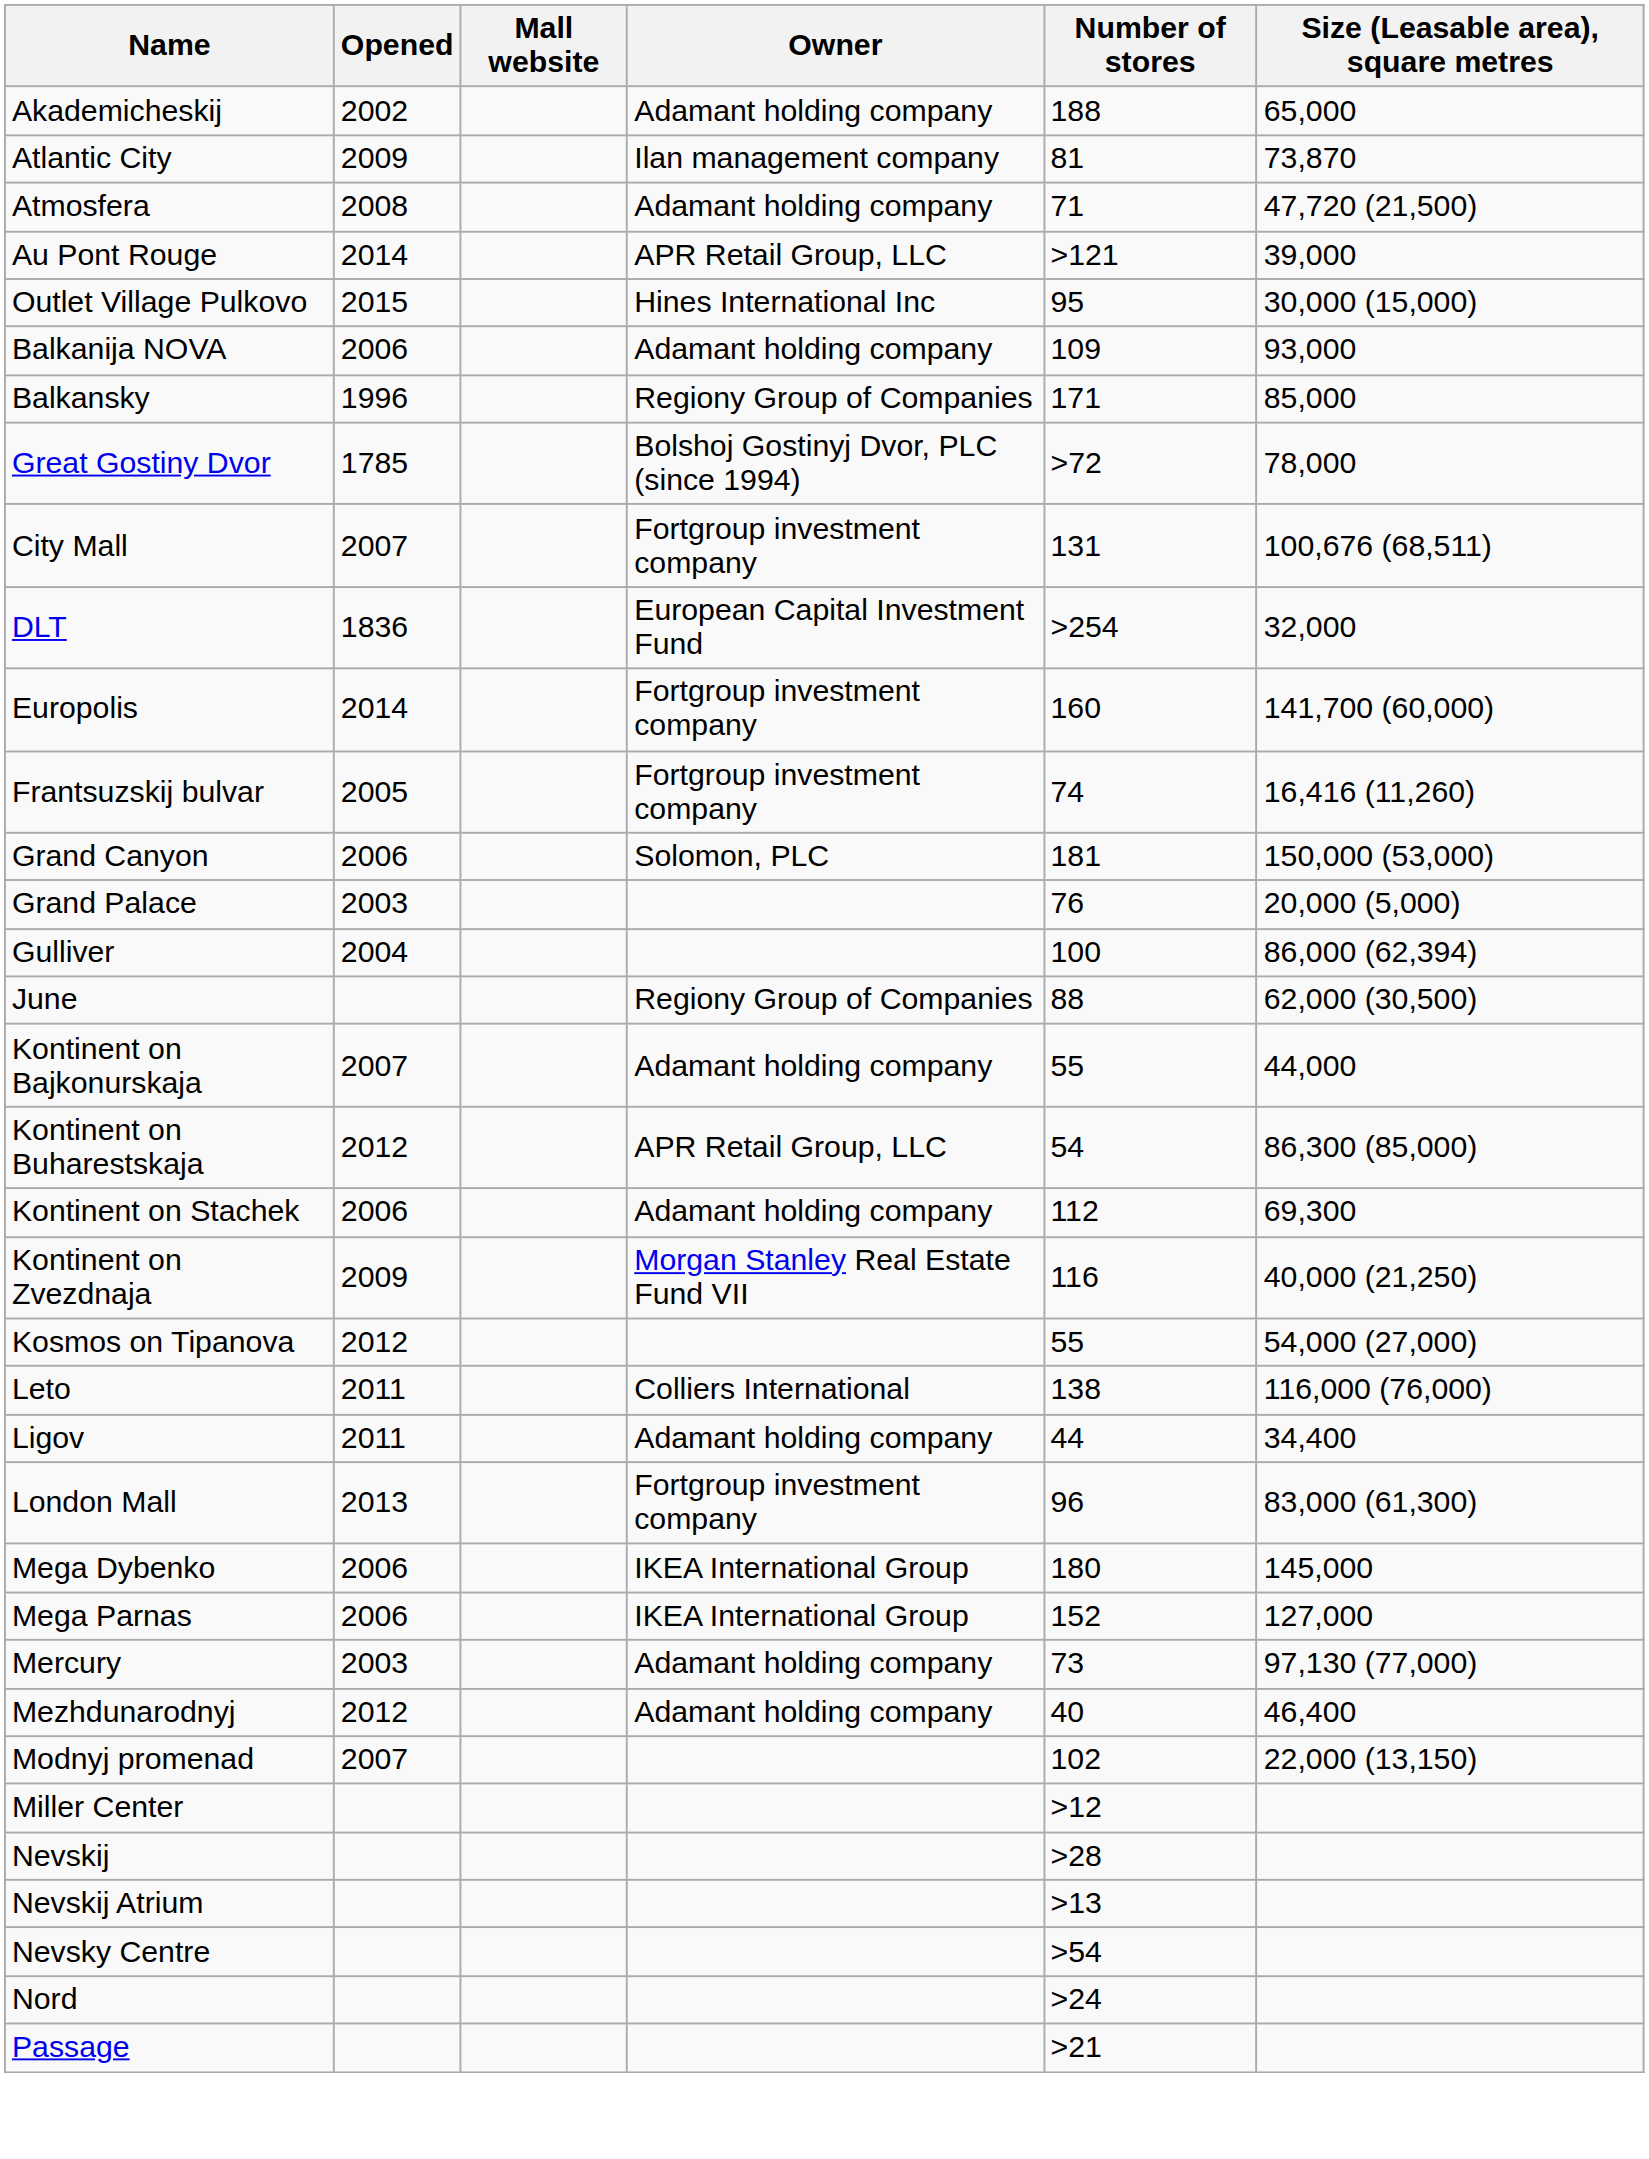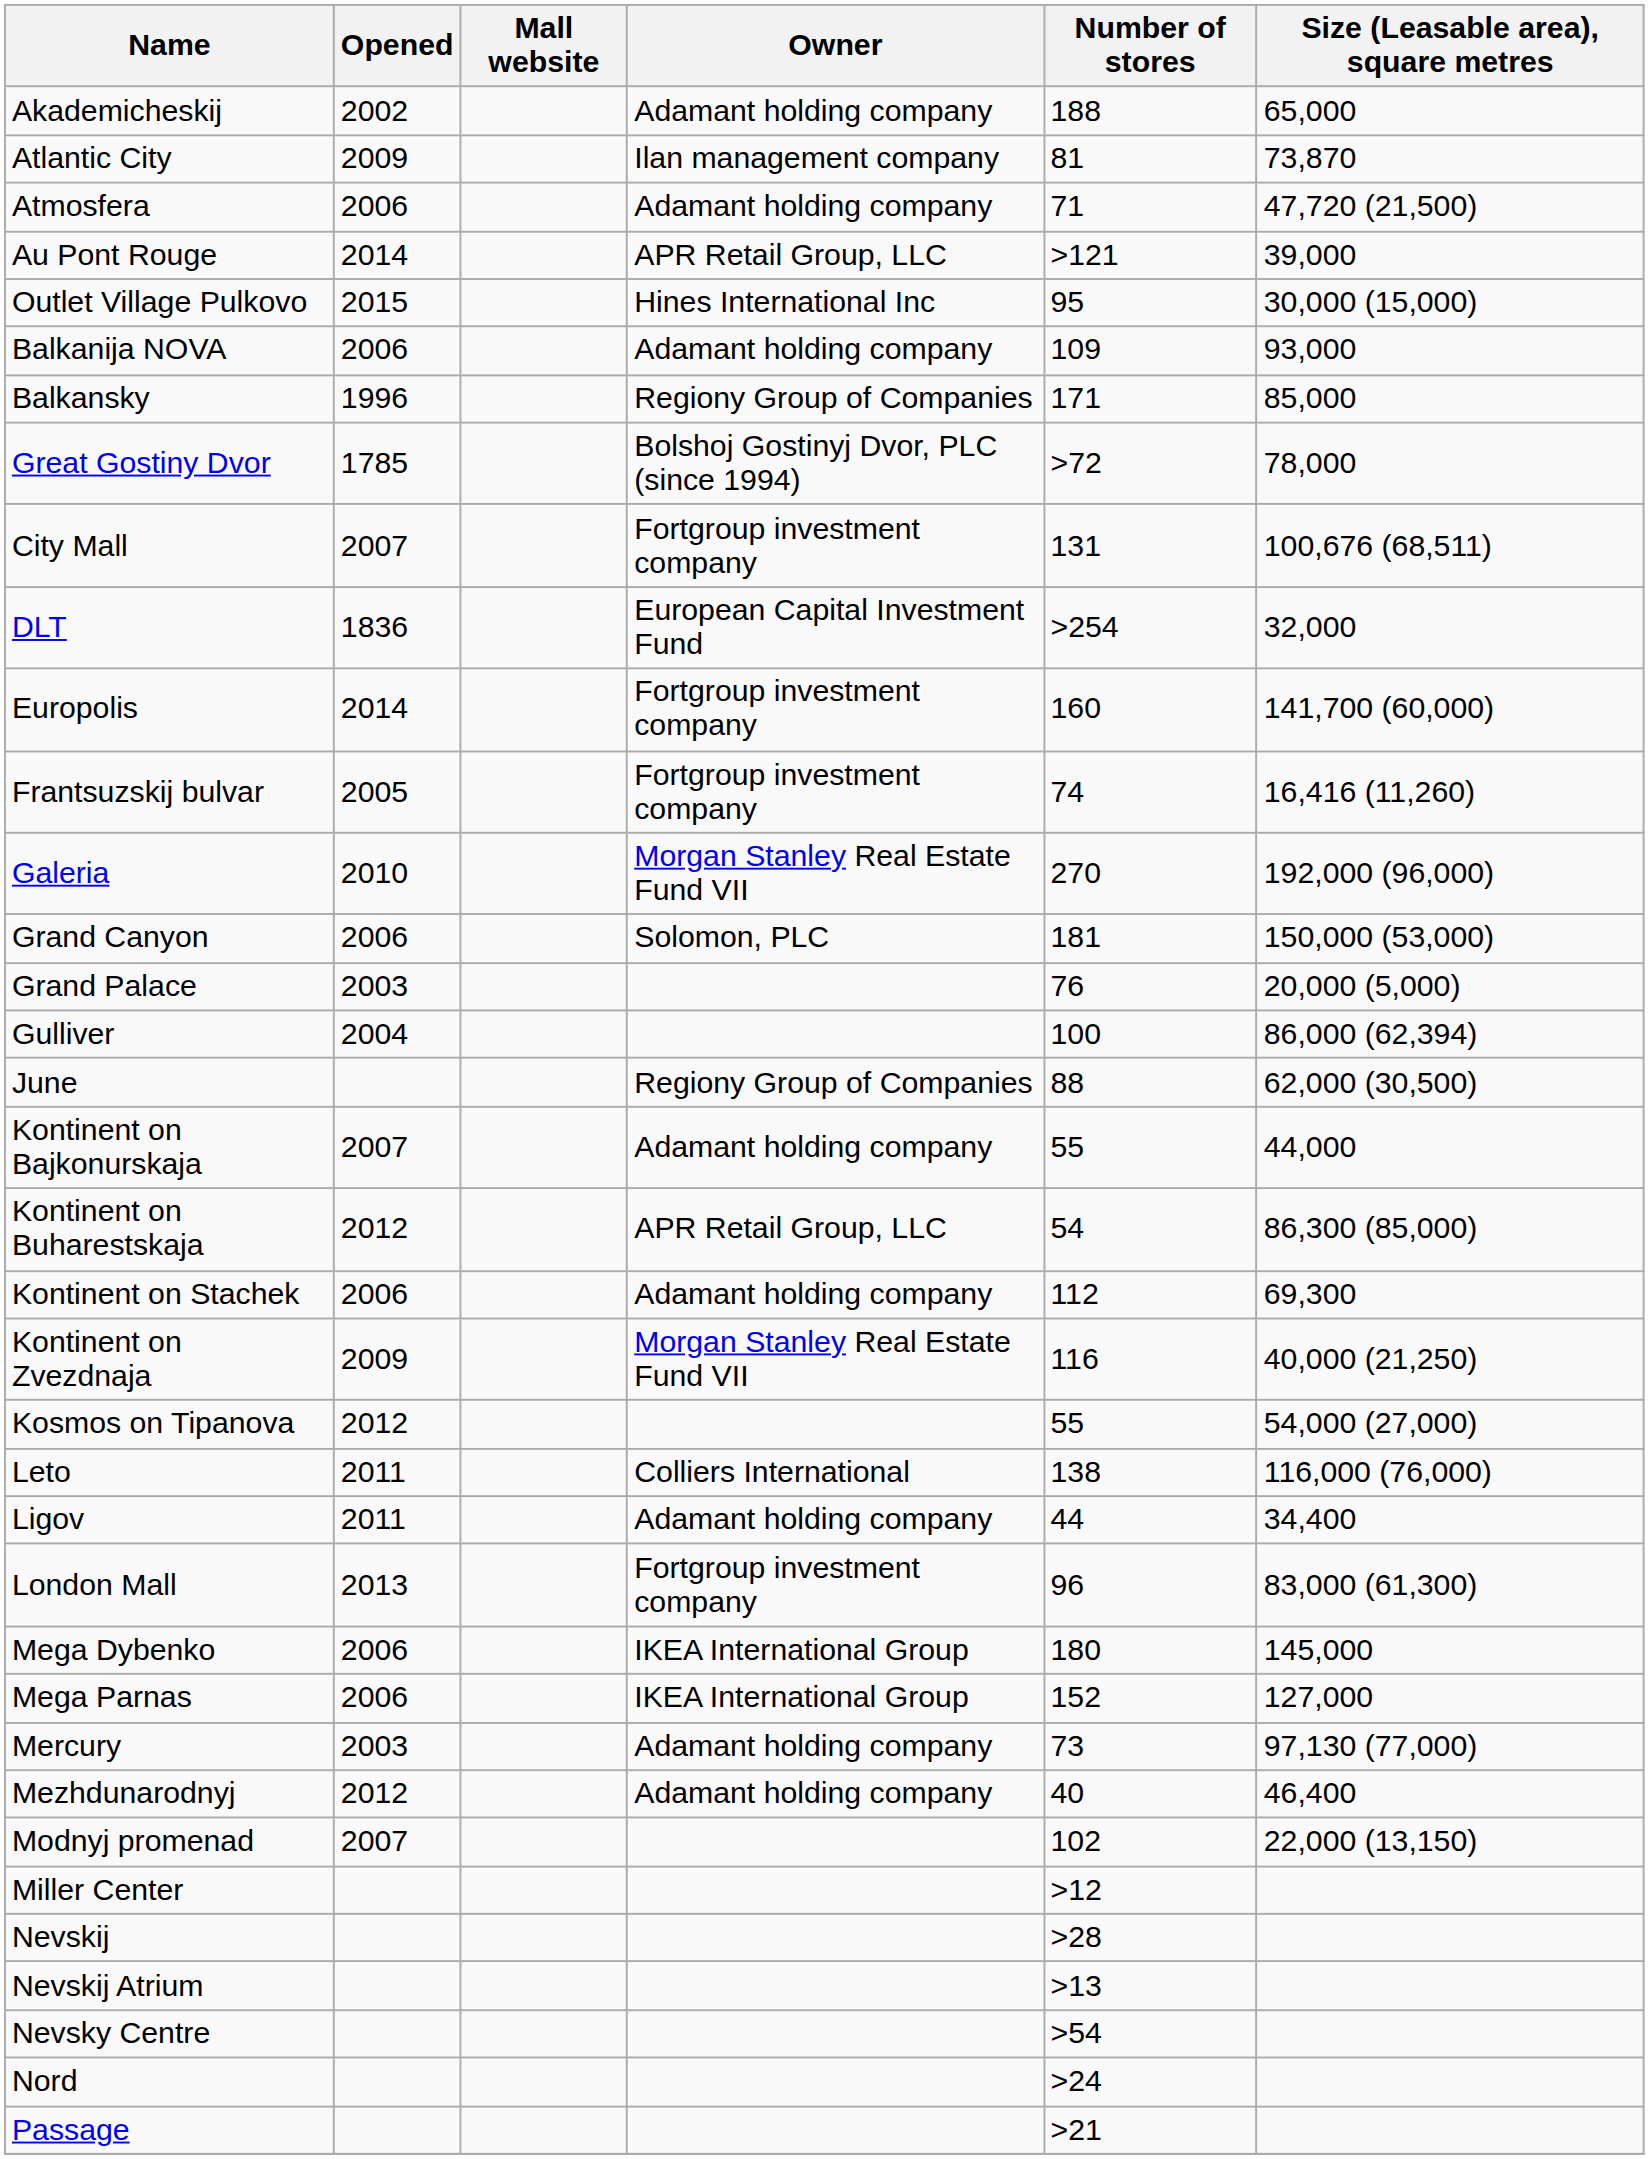 <table class=wikitable>
 <tr>
 <th>Name</th>
 <th>Opened</th>
 <th>Mall website</th>
 <th>Owner</th>
 <th>Number of stores</th>
 <th>Size (Leasable area), square metres</th>
 </tr>
 <tr>
 <td>Akademicheskij</td>
 <td>2002</td>
 <td></td>
 <td>Adamant holding company</td>
 <td>188</td>
 <td>65,000</td>
 </tr>
 <tr>
 <td>Atlantic City</td>
 <td>2009</td>
 <td></td>
 <td>Ilan management company</td>
 <td>81</td>
 <td>73,870</td>
 </tr>
 <tr>
 <td>Atmosfera</td>
-<td>2008</td>
+<td>2006</td>
 <td></td>
 <td>Adamant holding company</td>
 <td>71</td>
 <td>47,720 (21,500)</td>
 </tr>
 <tr>
 <td>Au Pont Rouge</td>
 <td>2014</td>
 <td></td>
 <td>APR Retail Group, LLC</td>
 <td>>121</td>
 <td>39,000</td>
 </tr>
 <tr>
 <td>Outlet Village Pulkovo</td>
 <td>2015</td>
 <td></td>
 <td>Hines International Inc</td>
 <td>95</td>
 <td>30,000 (15,000)</td>
 </tr>
 <tr>
 <td>Balkanija NOVA</td>
 <td>2006</td>
 <td></td>
 <td>Adamant holding company</td>
 <td>109</td>
 <td>93,000</td>
 </tr>
 <tr>
 <td>Balkansky</td>
 <td>1996</td>
 <td></td>
 <td>Regiony Group of Companies</td>
 <td>171</td>
 <td>85,000</td>
 </tr>
 <tr>
 <td><a href='#'>Great Gostiny Dvor</a></td>
 <td>1785</td>
 <td></td>
 <td>Bolshoj Gostinyj Dvor, PLC (since 1994)</td>
 <td>>72</td>
 <td>78,000</td>
 </tr>
 <tr>
 <td>City Mall</td>
 <td>2007</td>
 <td></td>
 <td>Fortgroup investment company</td>
 <td>131</td>
 <td>100,676 (68,511)</td>
 </tr>
 <tr>
 <td><a href='#'>DLT</a></td>
 <td>1836</td>
 <td></td>
 <td>European Capital Investment Fund</td>
 <td>>254</td>
 <td>32,000</td>
 </tr>
 <tr>
 <td>Europolis</td>
 <td>2014</td>
 <td></td>
 <td>Fortgroup investment company</td>
 <td>160</td>
 <td>141,700 (60,000)</td>
 </tr>
 <tr>
 <td>Frantsuzskij bulvar</td>
 <td>2005</td>
 <td></td>
 <td>Fortgroup investment company</td>
 <td>74</td>
 <td>16,416 (11,260)</td>
+</tr>
+<tr>
+<td><a href='#'>Galeria</a></td>
+<td>2010</td>
+<td></td>
+<td><a href='#'>Morgan Stanley</a> Real Estate Fund VII</td>
+<td>270</td>
+<td>192,000 (96,000)</td>
 </tr>
 <tr>
 <td>Grand Canyon</td>
 <td>2006</td>
 <td></td>
 <td>Solomon, PLC</td>
 <td>181</td>
 <td>150,000 (53,000)</td>
 </tr>
 <tr>
 <td>Grand Palace</td>
 <td>2003</td>
 <td></td>
 <td></td>
 <td>76</td>
 <td>20,000 (5,000)</td>
 </tr>
 <tr>
 <td>Gulliver</td>
 <td>2004</td>
 <td></td>
 <td></td>
 <td>100</td>
 <td>86,000 (62,394)</td>
 </tr>
 <tr>
 <td>June</td>
 <td></td>
 <td></td>
 <td>Regiony Group of Companies</td>
 <td>88</td>
 <td>62,000 (30,500)</td>
 </tr>
 <tr>
 <td>Kontinent on Bajkonurskaja</td>
 <td>2007</td>
 <td></td>
 <td>Adamant holding company</td>
 <td>55</td>
 <td>44,000</td>
 </tr>
 <tr>
 <td>Kontinent on Buharestskaja</td>
 <td>2012</td>
 <td></td>
 <td>APR Retail Group, LLC</td>
 <td>54</td>
 <td>86,300 (85,000)</td>
 </tr>
 <tr>
 <td>Kontinent on Stachek</td>
 <td>2006</td>
 <td></td>
 <td>Adamant holding company</td>
 <td>112</td>
 <td>69,300</td>
 </tr>
 <tr>
 <td>Kontinent on Zvezdnaja</td>
 <td>2009</td>
 <td></td>
 <td><a href='#'>Morgan Stanley</a> Real Estate Fund VII</td>
 <td>116</td>
 <td>40,000 (21,250)</td>
 </tr>
 <tr>
 <td>Kosmos on Tipanova</td>
 <td>2012</td>
 <td></td>
 <td></td>
 <td>55</td>
 <td>54,000 (27,000)</td>
 </tr>
 <tr>
 <td>Leto</td>
 <td>2011</td>
 <td></td>
 <td>Colliers International</td>
 <td>138</td>
 <td>116,000 (76,000)</td>
 </tr>
 <tr>
 <td>Ligov</td>
 <td>2011</td>
 <td></td>
 <td>Adamant holding company</td>
 <td>44</td>
 <td>34,400</td>
 </tr>
 <tr>
 <td>London Mall</td>
 <td>2013</td>
 <td></td>
 <td>Fortgroup investment company</td>
 <td>96</td>
 <td>83,000 (61,300)</td>
 </tr>
 <tr>
 <td>Mega Dybenko</td>
 <td>2006</td>
 <td></td>
 <td>IKEA International Group</td>
 <td>180</td>
 <td>145,000</td>
 </tr>
 <tr>
 <td>Mega Parnas</td>
 <td>2006</td>
 <td></td>
 <td>IKEA International Group</td>
 <td>152</td>
 <td>127,000</td>
 </tr>
 <tr>
 <td>Mercury</td>
 <td>2003</td>
 <td></td>
 <td>Adamant holding company</td>
 <td>73</td>
 <td>97,130 (77,000)</td>
 </tr>
 <tr>
 <td>Mezhdunarodnyj</td>
 <td>2012</td>
 <td></td>
 <td>Adamant holding company</td>
 <td>40</td>
 <td>46,400</td>
 </tr>
 <tr>
 <td>Modnyj promenad</td>
 <td>2007</td>
 <td></td>
 <td></td>
 <td>102</td>
 <td>22,000 (13,150)</td>
 </tr>
 <tr>
 <td>Miller Center</td>
 <td></td>
 <td></td>
 <td></td>
 <td>>12</td>
 <td></td>
 </tr>
 <tr>
 <td>Nevskij</td>
 <td></td>
 <td></td>
 <td></td>
 <td>>28</td>
 <td></td>
 </tr>
 <tr>
 <td>Nevskij Atrium</td>
 <td></td>
 <td></td>
 <td></td>
 <td>>13</td>
 <td></td>
 </tr>
 <tr>
 <td>Nevsky Centre</td>
 <td></td>
 <td></td>
 <td></td>
 <td>>54</td>
 <td></td>
 </tr>
 <tr>
 <td>Nord</td>
 <td></td>
 <td></td>
 <td></td>
 <td>>24</td>
 <td></td>
 </tr>
 <tr>
 <td><a href='#'>Passage</a></td>
 <td></td>
 <td></td>
 <td></td>
 <td>>21</td>
 <td></td>
 </tr>
 <tr>
 </tr>
 </table>
